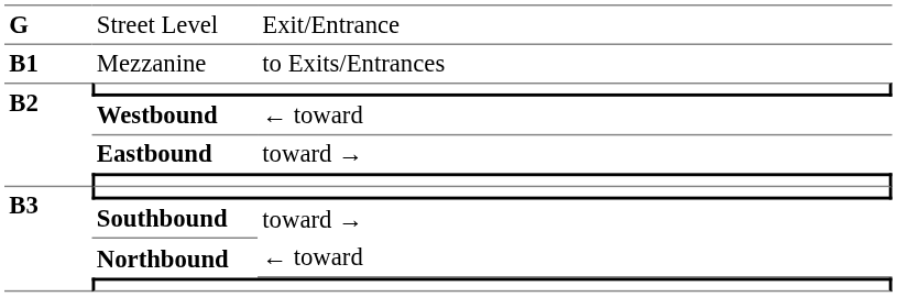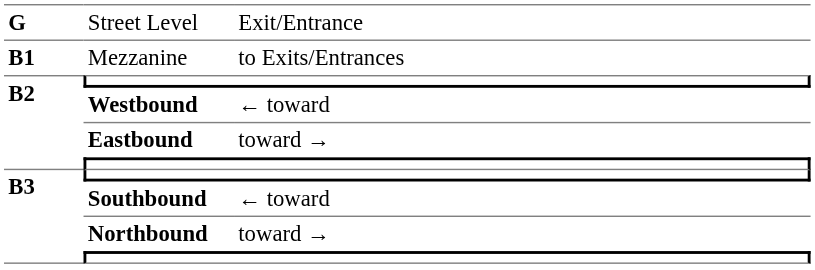 <table border=0 cellspacing=0 cellpadding=3>
 <tr>
 <td style="border-top:solid 1px gray;" width=50 valign=top><strong>G</strong></td>
 <td style="border-top:solid 1px gray;" width=100 valign=top>Street Level</td>
 <td style="border-top:solid 1px gray;" width=400 valign=top>Exit/Entrance</td>
 </tr>
 <tr>
 <td style="border-top:solid 1px gray;" width=50 valign=top><strong>B1</strong></td>
 <td style="border-top:solid 1px gray;" width=100 valign=top>Mezzanine</td>
 <td style="border-top:solid 1px gray;" width=400 valign=top>to Exits/Entrances</td>
 </tr>
 <tr>
 <td style="border-top:solid 1px gray;border-bottom:solid 1px gray;" width=50 rowspan=4 valign=top><strong>B2</strong></td>
 <td style="border-top:solid 1px gray;border-right:solid 2px black;border-left:solid 2px black;border-bottom:solid 2px black;text-align:center;" colspan=2></td>
 </tr>
 <tr>
 <td style="border-bottom:solid 1px gray;" width=100><strong>Westbound</strong></td>
 <td style="border-bottom:solid 1px gray;" width=390>←   toward  </td>
 </tr>
 <tr>
 <td><strong>Eastbound</strong></td>
 <td>   toward   →</td>
 </tr>
 <tr>
 <td style="border-top:solid 2px black;border-right:solid 2px black;border-left:solid 2px black;border-bottom:solid 1px gray;text-align:center;" colspan=2></td>
 </tr>
 <tr>
 <td style="border-top:solid 0px gray;border-bottom:solid 1px gray;" width=50 rowspan=4 valign=top><strong>B3</strong></td>
 <td style="border-top:solid 0px gray;border-right:solid 2px black;border-left:solid 2px black;border-bottom:solid 2px black;text-align:center;" colspan=2></td>
 </tr>
 <tr>
 <td style="border-bottom:solid 1px gray;" width=100><strong>Southbound</strong></td>
-<td>   toward   →</td>
+<td style="border-bottom:solid 1px gray;" width=390>←   toward  </td>
 </tr>
 <tr>
 <td><strong>Northbound</strong></td>
-<td style="border-bottom:solid 1px gray;" width=390>←   toward  </td>
+<td>   toward   →</td>
 </tr>
 <tr>
 <td style="border-top:solid 2px black;border-right:solid 2px black;border-left:solid 2px black;border-bottom:solid 1px gray;text-align:center;" colspan=2></td>
 </tr>
 </table>
